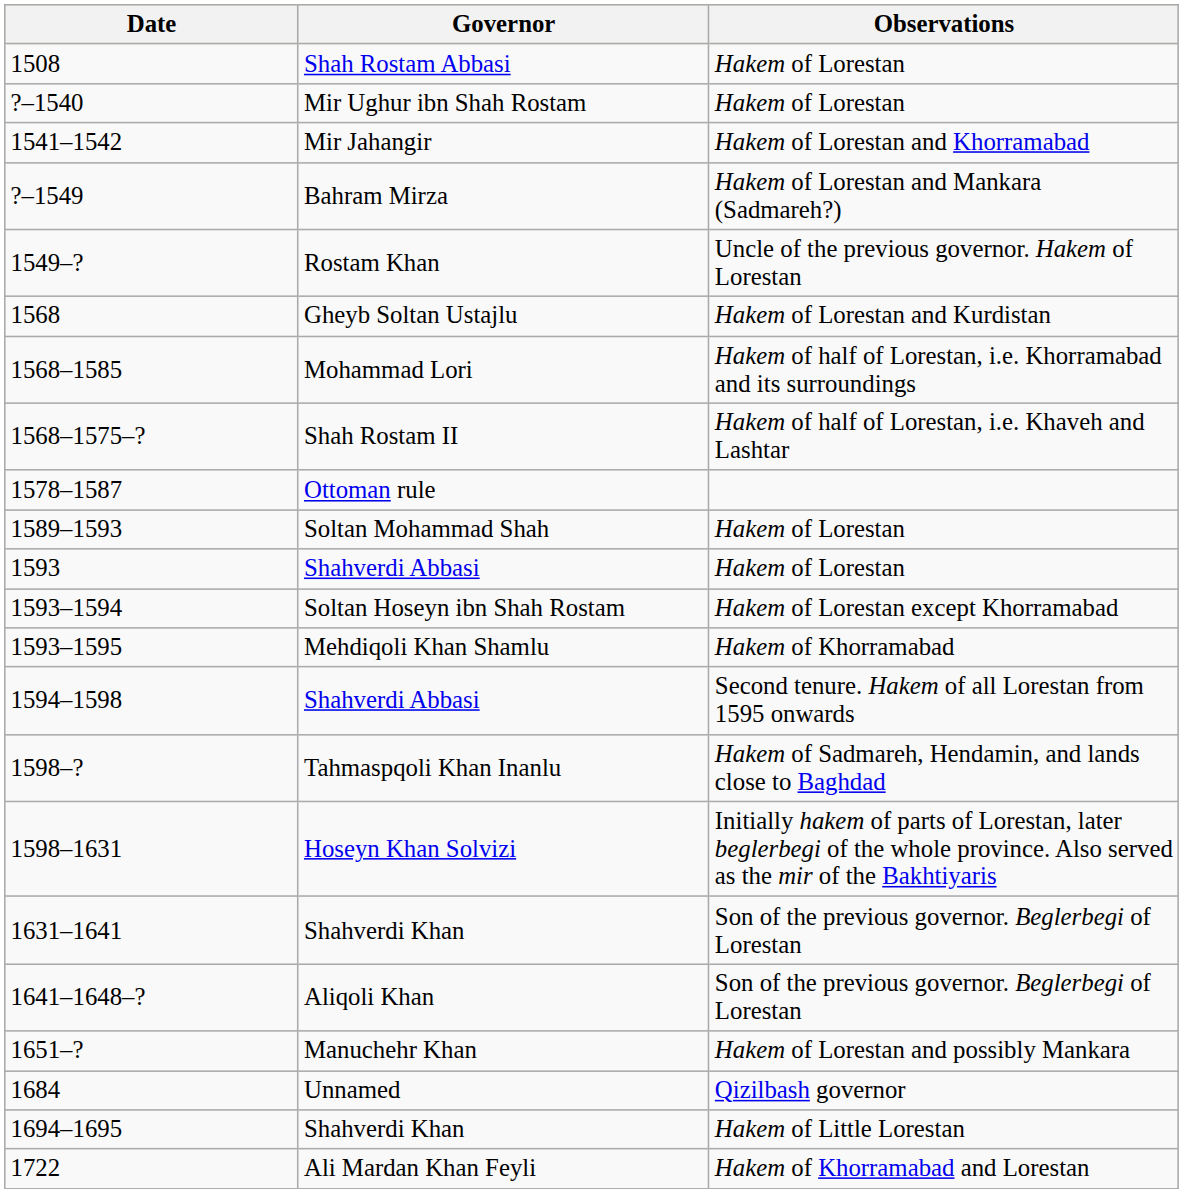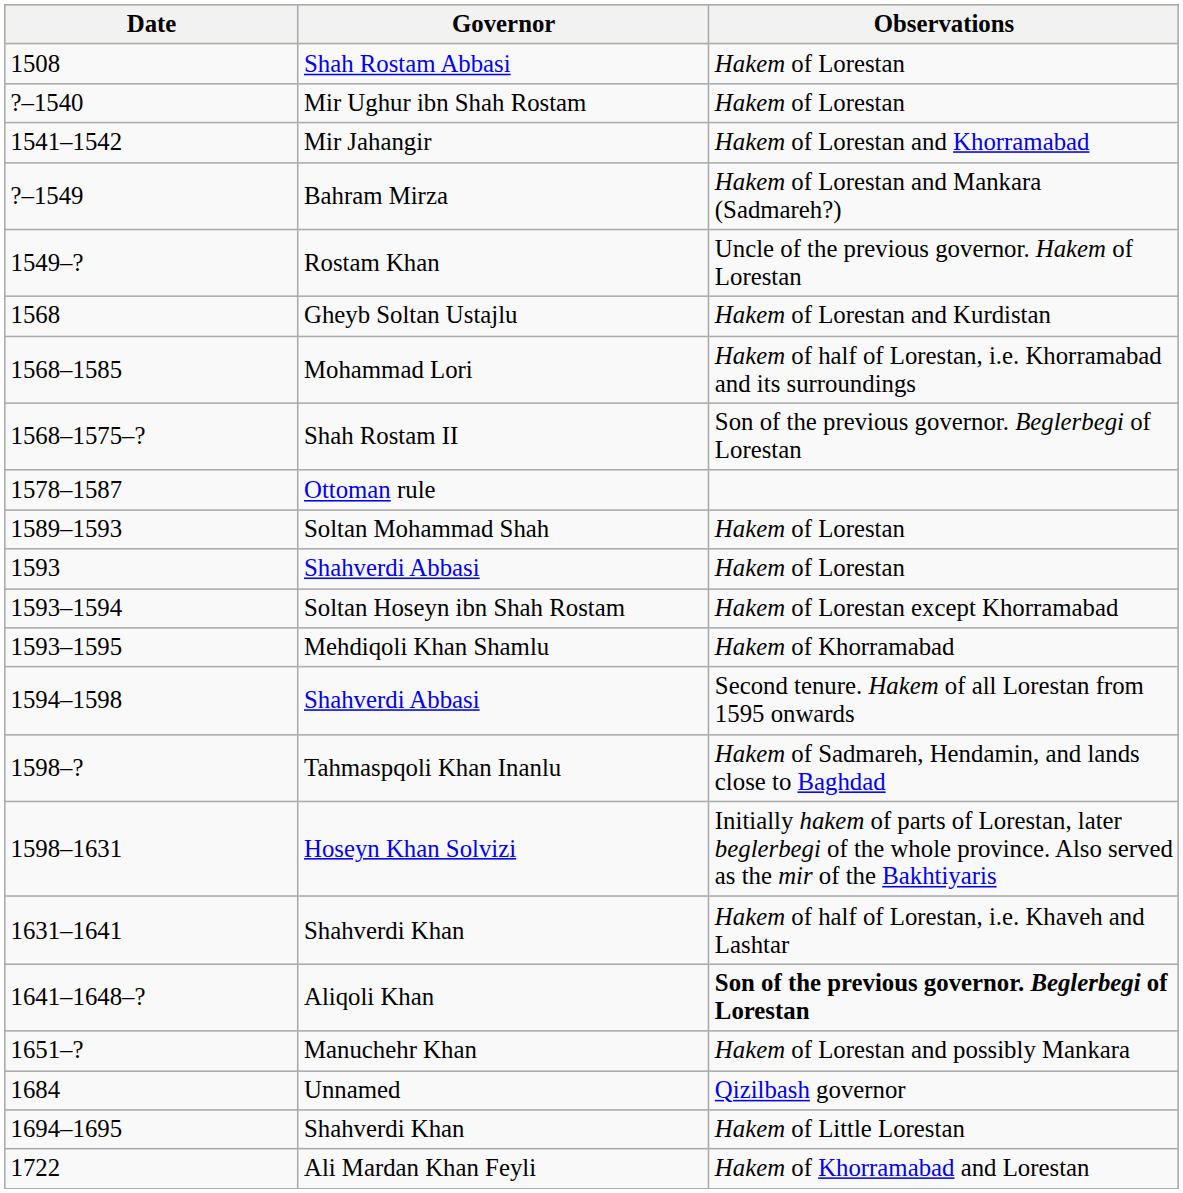 <table class="wikitable"  width="60%">
 <tr bgcolor="#FFDEAD">
 <th width="25%">Date</th>
 <th width="35%">Governor</th>
 <th width="75%">Observations</th>
 </tr>
 <tr>
 <td>1508</td>
 <td><a href='#'>Shah Rostam Abbasi</a></td>
 <td><em>Hakem</em> of Lorestan</td>
 </tr>
 <tr>
 <td>?–1540</td>
 <td>Mir Ughur ibn Shah Rostam</td>
 <td><em>Hakem</em> of Lorestan</td>
 </tr>
 <tr>
 <td>1541–1542</td>
 <td>Mir Jahangir</td>
 <td><em>Hakem</em> of Lorestan and <a href='#'>Khorramabad</a></td>
 </tr>
 <tr>
 <td>?–1549</td>
 <td>Bahram Mirza</td>
 <td><em>Hakem</em> of Lorestan and Mankara (Sadmareh?)</td>
 </tr>
 <tr>
 <td>1549–?</td>
 <td>Rostam Khan</td>
 <td>Uncle of the previous governor. <em>Hakem</em> of Lorestan</td>
 </tr>
 <tr>
 <td>1568</td>
 <td>Gheyb Soltan Ustajlu</td>
 <td><em>Hakem</em> of Lorestan and Kurdistan</td>
 </tr>
 <tr>
 <td>1568–1585</td>
 <td>Mohammad Lori</td>
 <td><em>Hakem</em> of half of Lorestan, i.e. Khorramabad and its surroundings</td>
 </tr>
 <tr>
 <td>1568–1575–?</td>
 <td>Shah Rostam II</td>
-<td><em>Hakem</em> of half of Lorestan, i.e. Khaveh and Lashtar</td>
+<td>Son of the previous governor. <em>Beglerbegi</em> of Lorestan</td>
 </tr>
 <tr>
 <td>1578–1587</td>
 <td><a href='#'>Ottoman</a> rule</td>
 </tr>
 <tr>
 <td>1589–1593</td>
 <td>Soltan Mohammad Shah</td>
 <td><em>Hakem</em> of Lorestan</td>
 </tr>
 <tr>
 <td>1593</td>
 <td><a href='#'>Shahverdi Abbasi</a></td>
 <td><em>Hakem</em> of Lorestan</td>
 </tr>
 <tr>
 <td>1593–1594</td>
 <td>Soltan Hoseyn ibn Shah Rostam</td>
 <td><em>Hakem</em> of Lorestan except Khorramabad</td>
 </tr>
 <tr>
 <td>1593–1595</td>
 <td>Mehdiqoli Khan Shamlu</td>
 <td><em>Hakem</em> of Khorramabad</td>
 </tr>
 <tr>
 <td>1594–1598</td>
 <td><a href='#'>Shahverdi Abbasi</a></td>
 <td>Second tenure. <em>Hakem</em> of all Lorestan from 1595 onwards</td>
 </tr>
 <tr>
 <td>1598–?</td>
 <td>Tahmaspqoli Khan Inanlu</td>
 <td><em>Hakem</em> of Sadmareh, Hendamin, and lands close to <a href='#'>Baghdad</a></td>
 </tr>
 <tr>
 <td>1598–1631</td>
 <td><a href='#'>Hoseyn Khan Solvizi</a></td>
 <td>Initially <em>hakem</em> of parts of Lorestan, later <em>beglerbegi</em> of the whole province. Also served as the <em>mir</em> of the <a href='#'>Bakhtiyaris</a></td>
 </tr>
 <tr>
 <td>1631–1641</td>
 <td>Shahverdi Khan</td>
-<td>Son of the previous governor. <em>Beglerbegi</em> of Lorestan</td>
+<td><em>Hakem</em> of half of Lorestan, i.e. Khaveh and Lashtar</td>
 </tr>
 <tr>
 <td>1641–1648–?</td>
 <td>Aliqoli Khan</td>
-<td>Son of the previous governor. <em>Beglerbegi</em> of Lorestan</td>
+<td><strong>Son of the previous governor. <em>Beglerbegi</em> of Lorestan</strong></td>
 </tr>
 <tr>
 <td>1651–?</td>
 <td>Manuchehr Khan</td>
 <td><em>Hakem</em> of Lorestan and possibly Mankara</td>
 </tr>
 <tr>
 <td>1684</td>
 <td>Unnamed</td>
 <td><a href='#'>Qizilbash</a> governor</td>
 </tr>
 <tr>
 <td>1694–1695</td>
 <td>Shahverdi Khan</td>
 <td><em>Hakem</em> of Little Lorestan</td>
 </tr>
 <tr>
 <td>1722</td>
 <td>Ali Mardan Khan Feyli</td>
 <td><em>Hakem</em> of <a href='#'>Khorramabad</a> and Lorestan</td>
 </tr>
 <tr>
 </tr>
 </table>
